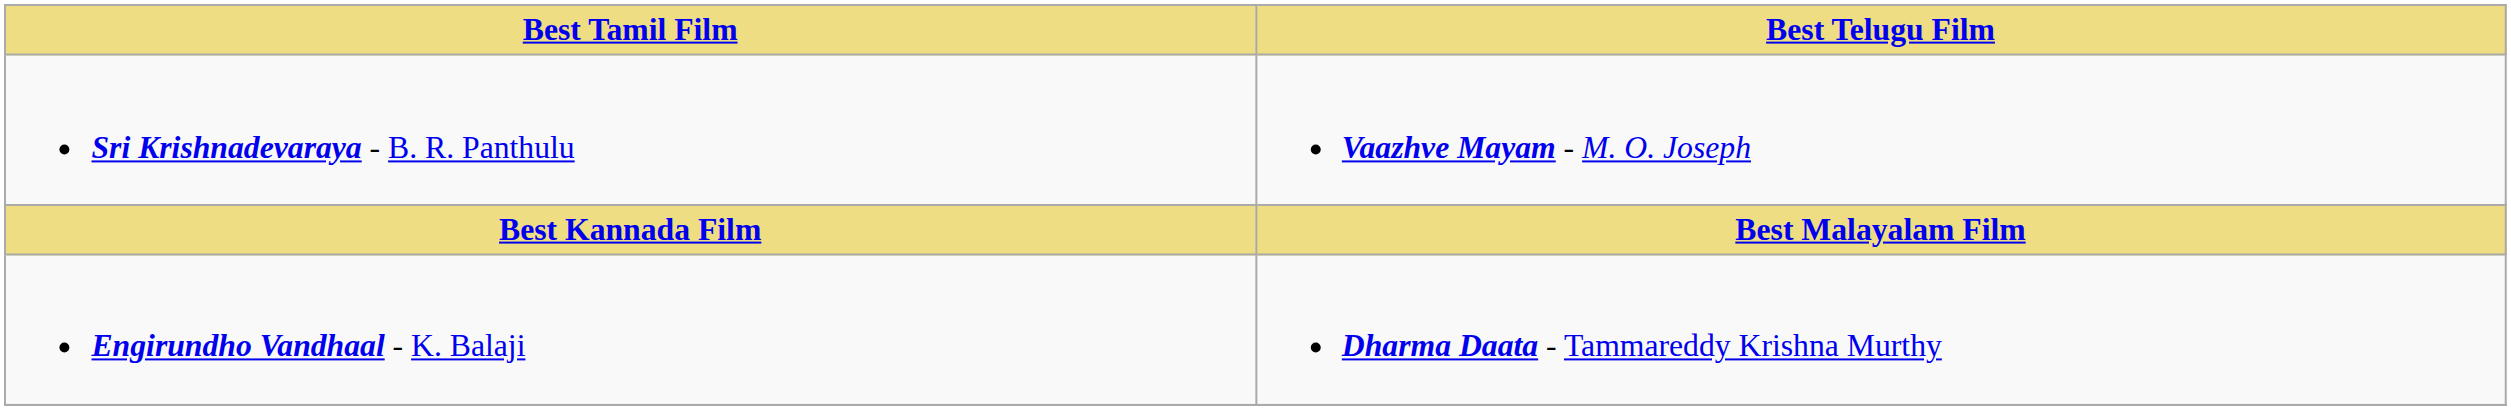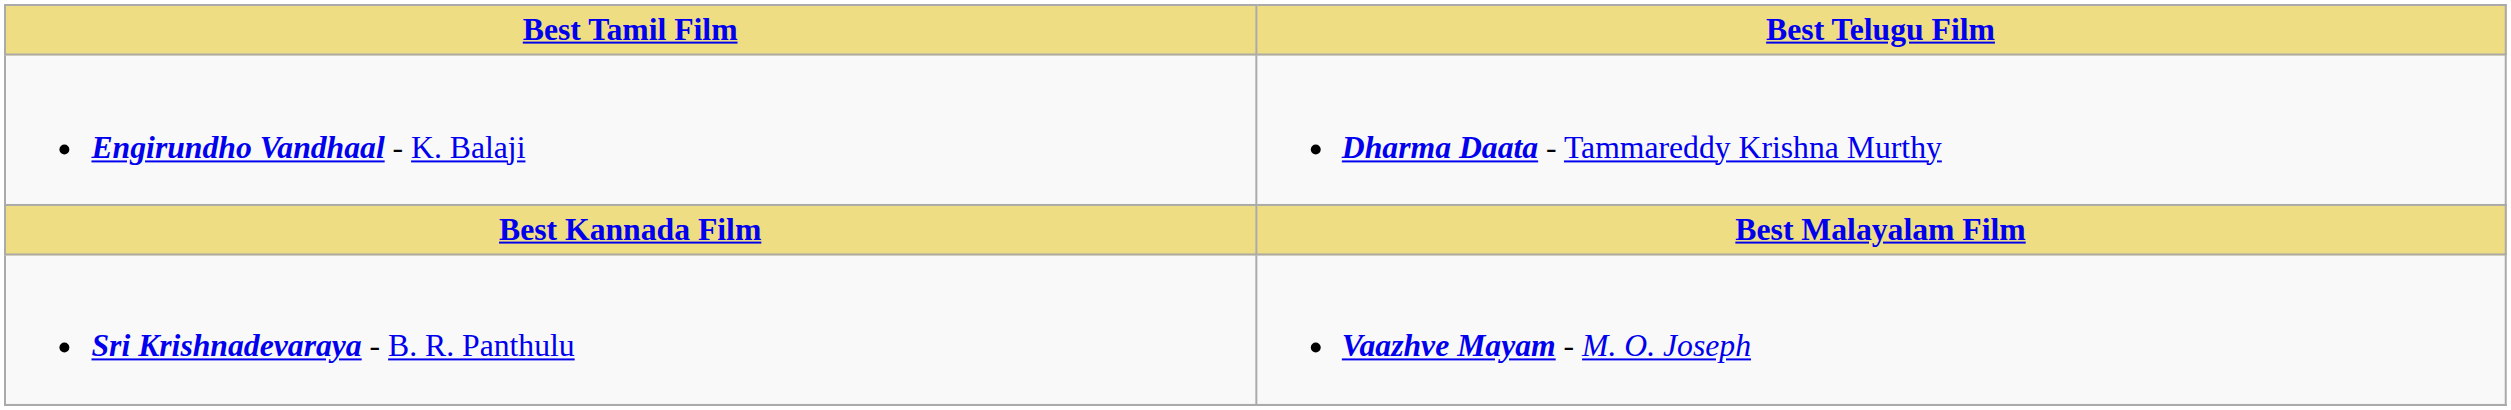 <table class="wikitable" width=100% |>
 <tr>
 <th !  style="background:#eedd82; text-align:center; width:50%;"><a href='#'>Best Tamil Film</a></th>
 <th !  style="background:#eedd82; text-align:center; width:50%;"><a href='#'>Best Telugu Film</a></th>
 </tr>
 <tr>
-<td valign="top"><br><ul><li><strong><em><a href='#'>Sri Krishnadevaraya</a></em></strong> - <a href='#'>B. R. Panthulu</a></li></ul></td>
-<td valign="top"><br><ul><li><strong><em><a href='#'>Vaazhve Mayam</a></em></strong> - <em><a href='#'>M. O. Joseph</a></em></li></ul></td>
+<td valign="top"><br><ul><li><strong><em><a href='#'>Engirundho Vandhaal</a></em></strong> - <a href='#'>K. Balaji</a></li></ul></td>
+<td valign="top"><br><ul><li><strong><em><a href='#'>Dharma Daata</a></em></strong> - <a href='#'>Tammareddy Krishna Murthy</a></li></ul></td>
 </tr>
 <tr>
 <th !  style="background:#eedd82; text-align:center; width:50%;"><a href='#'>Best Kannada Film</a></th>
 <th !  style="background:#eedd82; text-align:center; width:50%;"><a href='#'>Best Malayalam Film</a></th>
 </tr>
 <tr>
-<td valign="top"><br><ul><li><strong><em><a href='#'>Engirundho Vandhaal</a></em></strong> - <a href='#'>K. Balaji</a></li></ul></td>
-<td valign="top"><br><ul><li><strong><em><a href='#'>Dharma Daata</a></em></strong> - <a href='#'>Tammareddy Krishna Murthy</a></li></ul></td>
+<td valign="top"><br><ul><li><strong><em><a href='#'>Sri Krishnadevaraya</a></em></strong> - <a href='#'>B. R. Panthulu</a></li></ul></td>
+<td valign="top"><br><ul><li><strong><em><a href='#'>Vaazhve Mayam</a></em></strong> - <em><a href='#'>M. O. Joseph</a></em></li></ul></td>
 </tr>
 <tr>
 </tr>
 </table>
